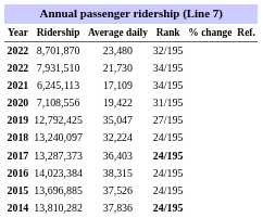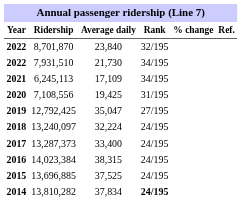 <table class="toccolours" cellpadding="4" cellspacing="0" style="text-align:right;">
 <tr>
 <th colspan="6"  style="background-color:#ccf; background-color:#ccf; font-size:110%; text-align:center;">Annual passenger ridership (Line 7)</th>
 </tr>
 <tr style="font-size:95%; text-align:center">
 <th style="border-bottom:1px solid black">Year</th>
 <th style="border-bottom:1px solid black">Ridership</th>
 <th style="border-bottom:1px solid black">Average daily</th>
 <th style="border-bottom:1px solid black">Rank</th>
 <th style="border-bottom:1px solid black">% change</th>
 <th style="border-bottom:1px solid black">Ref.</th>
 </tr>
 <tr style="text-align:center;">
 <td><strong>2022</strong></td>
 <td>8,701,870</td>
-<td>23,480</td>
+<td>23,840</td>
 <td>32/195</td>
 <td></td>
 <td></td>
 </tr>
 <tr style="text-align:center;">
 <td><strong>2022</strong></td>
 <td>7,931,510</td>
 <td>21,730</td>
 <td>34/195</td>
 <td></td>
 <td></td>
 </tr>
 <tr style="text-align:center;">
 <td><strong>2021</strong></td>
 <td>6,245,113</td>
 <td>17,109</td>
 <td>34/195</td>
 <td></td>
 <td></td>
 </tr>
 <tr style="text-align:center;">
 <td><strong>2020</strong></td>
 <td>7,108,556</td>
-<td>19,422</td>
+<td>19,425</td>
 <td>31/195</td>
 <td></td>
 <td></td>
 </tr>
 <tr style="text-align:center;">
 <td><strong>2019</strong></td>
 <td>12,792,425</td>
 <td>35,047</td>
 <td>27/195</td>
 <td></td>
 <td></td>
 </tr>
 <tr style="text-align:center;">
 <td><strong>2018</strong></td>
 <td>13,240,097</td>
 <td>32,224</td>
 <td>24/195</td>
 <td></td>
 <td></td>
 </tr>
 <tr style="text-align:center;">
 <td><strong>2017</strong></td>
 <td>13,287,373</td>
-<td>36,403</td>
-<td><strong>24/195</strong></td>
+<td>33,400</td>
+<td>24/195</td>
 <td></td>
 <td></td>
 </tr>
 <tr style="text-align:center;">
 <td><strong>2016</strong></td>
 <td>14,023,384</td>
 <td>38,315</td>
 <td>24/195</td>
 <td></td>
 <td></td>
 </tr>
 <tr style="text-align:center;">
 <td><strong>2015</strong></td>
 <td>13,696,885</td>
-<td>37,526</td>
+<td>37,525</td>
 <td>24/195</td>
 <td></td>
 <td></td>
 </tr>
 <tr style="text-align:center;">
 <td><strong>2014</strong></td>
 <td>13,810,282</td>
-<td>37,836</td>
+<td>37,834</td>
 <td><strong>24/195</strong></td>
 <td></td>
 <td></td>
 </tr>
 </table>
